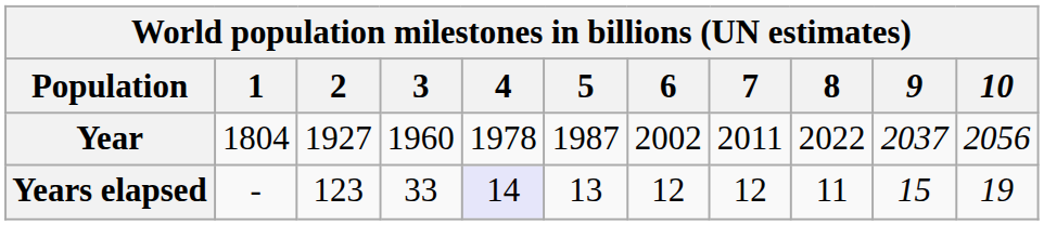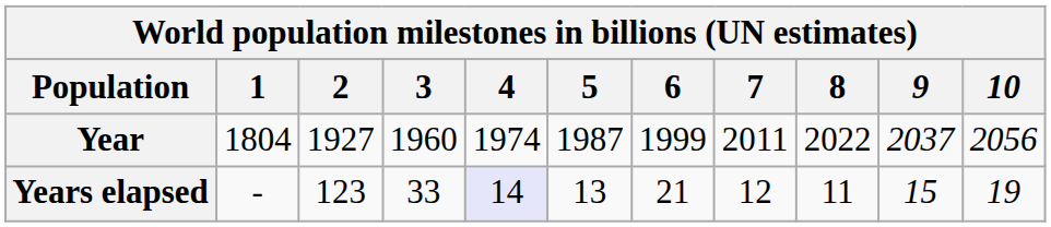 <table class="wikitable" style="text-align:center; float:right; clear:right; margin-left:8px; margin-right:0;">
 <tr>
 <th colspan=11 style="text-align:center;">World population milestones in billions (UN estimates)</th>
 </tr>
 <tr>
 <th>Population</th>
 <th>1</th>
 <th>2</th>
 <th>3</th>
 <th>4</th>
 <th>5</th>
 <th>6</th>
 <th>7</th>
 <th>8</th>
 <th><em>9</em></th>
 <th><em>10</em></th>
 </tr>
 <tr>
 <th>Year</th>
 <td>1804</td>
 <td>1927</td>
 <td>1960</td>
-<td>1978</td>
+<td>1974</td>
 <td>1987</td>
-<td>2002</td>
+<td>1999</td>
 <td>2011</td>
 <td>2022</td>
 <td><em>2037</em></td>
 <td><em>2056</em></td>
 </tr>
 <tr>
 <th>Years elapsed</th>
 <td>-</td>
 <td>123</td>
 <td>33</td>
 <td style="background: lavender;">14</td>
 <td>13</td>
-<td>12</td>
+<td>21</td>
 <td>12</td>
 <td>11</td>
 <td><em>15</em></td>
 <td><em>19</em></td>
 </tr>
 </table>
